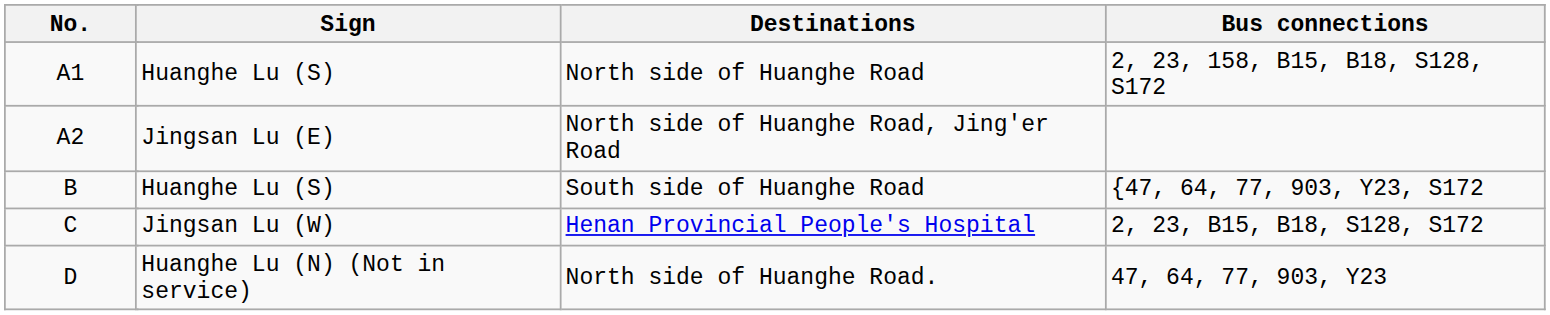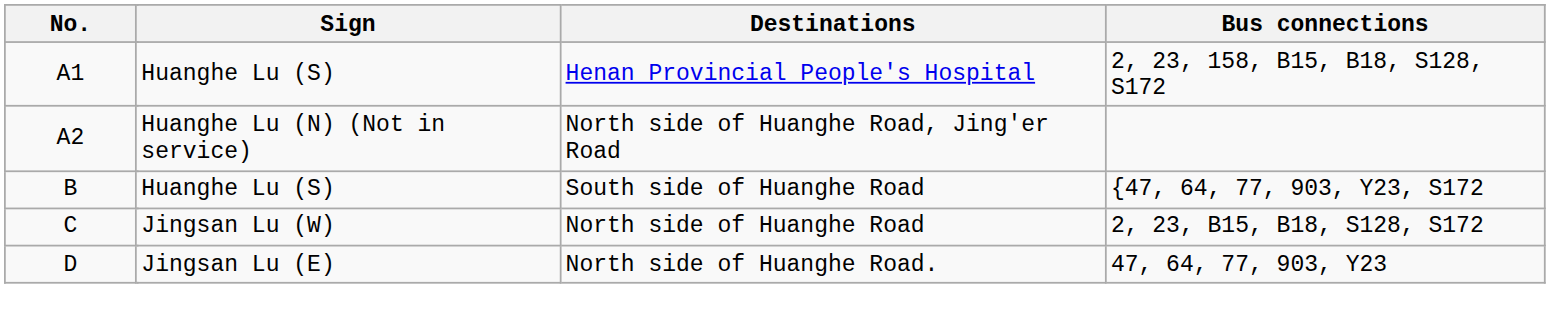 <table class=wikitable>
 <tr>
 <th style="width:70px" colspan=4>No.</th>
 <th>Sign</th>
 <th>Destinations</th>
 <th>Bus connections</th>
 </tr>
 <tr>
 <td align=center colspan=4>A1</td>
 <td>Huanghe Lu (S)</td>
-<td>North side of Huanghe Road</td>
+<td><a href='#'>Henan Provincial People's Hospital</a></td>
 <td>2, 23, 158, B15, B18, S128, S172</td>
 </tr>
 <tr>
 <td align=center colspan=4>A2</td>
-<td>Jingsan Lu (E)</td>
+<td>Huanghe Lu (N) (Not in service)</td>
 <td>North side of Huanghe Road, Jing'er Road</td>
 <td></td>
 </tr>
 <tr>
 <td align=center colspan=4>B</td>
 <td>Huanghe Lu (S)</td>
 <td>South side of Huanghe Road</td>
 <td>{47, 64, 77, 903, Y23, S172</td>
 </tr>
 <tr>
 <td align=center colspan=4>C</td>
 <td>Jingsan Lu (W)</td>
-<td><a href='#'>Henan Provincial People's Hospital</a></td>
+<td>North side of Huanghe Road</td>
 <td>2, 23, B15, B18, S128, S172</td>
 </tr>
 <tr>
 <td align=center colspan=4>D</td>
-<td>Huanghe Lu (N) (Not in service)</td>
+<td>Jingsan Lu (E)</td>
 <td>North side of Huanghe Road.</td>
 <td>47, 64, 77, 903, Y23</td>
 </tr>
 </table>
